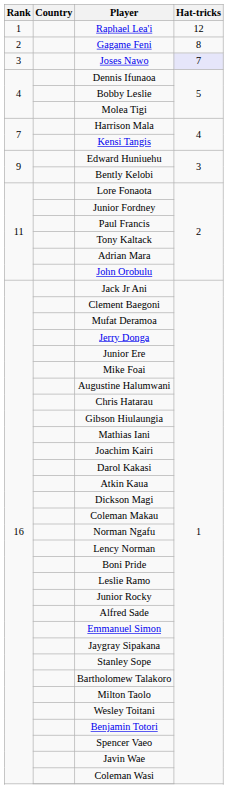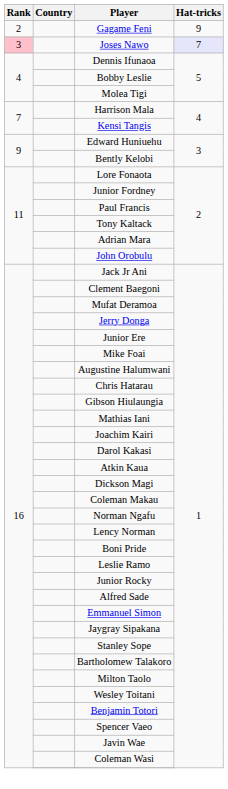 <table class="wikitable plainrowheaders" style="text-align:center;">
 <tr>
 <th>Rank</th>
 <th>Country</th>
 <th>Player</th>
 <th>Hat-tricks</th>
 </tr>
 <tr>
-<td>1</td>
-<td></td>
-<td><a href='#'>Raphael Lea'i</a></td>
-<td>12</td>
-</tr>
-<tr>
 <td>2</td>
 <td></td>
 <td><a href='#'>Gagame Feni</a></td>
-<td>8</td>
+<td>9</td>
 </tr>
 <tr>
-<td rowspan=1>3</td>
+<td rowspan=1 style="background: pink;">3</td>
 <td></td>
 <td><a href='#'>Joses Nawo</a></td>
 <td rowspan=1 style="background: lavender;">7</td>
 </tr>
 <tr>
 <td rowspan=3>4</td>
 <td></td>
 <td>Dennis Ifunaoa</td>
 <td rowspan=3>5</td>
 </tr>
 <tr>
 <td></td>
 <td>Bobby Leslie</td>
 </tr>
 <tr>
 <td></td>
 <td>Molea Tigi</td>
 </tr>
 <tr>
 <td rowspan=2>7</td>
 <td></td>
 <td>Harrison Mala</td>
 <td rowspan=2>4</td>
 </tr>
 <tr>
 <td></td>
 <td><a href='#'>Kensi Tangis</a></td>
 </tr>
 <tr>
 <td rowspan=2>9</td>
 <td></td>
 <td>Edward Huniuehu</td>
 <td rowspan=2>3</td>
 </tr>
 <tr>
 <td></td>
 <td>Bently Kelobi</td>
 </tr>
 <tr>
 <td rowspan=6>11</td>
 <td></td>
 <td>Lore Fonaota</td>
 <td rowspan=6>2</td>
 </tr>
 <tr>
 <td></td>
 <td>Junior Fordney</td>
 </tr>
 <tr>
 <td></td>
 <td>Paul Francis</td>
 </tr>
 <tr>
 <td></td>
 <td>Tony Kaltack</td>
 </tr>
 <tr>
 <td></td>
 <td>Adrian Mara</td>
 </tr>
 <tr>
 <td></td>
 <td><a href='#'>John Orobulu</a></td>
 </tr>
 <tr>
 <td rowspan=40>16</td>
 <td></td>
 <td>Jack Jr Ani</td>
 <td rowspan=40>1</td>
 </tr>
 <tr>
 <td></td>
 <td>Clement Baegoni</td>
 </tr>
 <tr>
 <td></td>
 <td>Mufat Deramoa</td>
 </tr>
 <tr>
 <td></td>
 <td><a href='#'>Jerry Donga</a></td>
 </tr>
 <tr>
 <td></td>
 <td>Junior Ere</td>
 </tr>
 <tr>
 <td></td>
 <td>Mike Foai</td>
 </tr>
 <tr>
 <td></td>
 <td>Augustine Halumwani</td>
 </tr>
 <tr>
 <td></td>
 <td>Chris Hatarau</td>
 </tr>
 <tr>
 <td></td>
 <td>Gibson Hiulaungia</td>
 </tr>
 <tr>
 <td></td>
 <td>Mathias Iani</td>
 </tr>
 <tr>
 <td></td>
 <td>Joachim Kairi</td>
 </tr>
 <tr>
 <td></td>
 <td>Darol Kakasi</td>
 </tr>
 <tr>
 <td></td>
 <td>Atkin Kaua</td>
 </tr>
 <tr>
 <td></td>
 <td>Dickson Magi</td>
 </tr>
 <tr>
 <td></td>
 <td>Coleman Makau</td>
 </tr>
 <tr>
 <td></td>
 <td>Norman Ngafu</td>
 </tr>
 <tr>
 <td></td>
 <td>Lency Norman</td>
 </tr>
 <tr>
 <td></td>
 <td>Boni Pride</td>
 </tr>
 <tr>
 <td></td>
 <td>Leslie Ramo</td>
 </tr>
 <tr>
 <td></td>
 <td>Junior Rocky</td>
 </tr>
 <tr>
 <td></td>
 <td>Alfred Sade</td>
 </tr>
 <tr>
 <td></td>
 <td><a href='#'>Emmanuel Simon</a></td>
 </tr>
 <tr>
 <td></td>
 <td>Jaygray Sipakana</td>
 </tr>
 <tr>
 <td></td>
 <td>Stanley Sope</td>
 </tr>
 <tr>
 <td></td>
 <td>Bartholomew Talakoro</td>
 </tr>
 <tr>
 <td></td>
 <td>Milton Taolo</td>
 </tr>
 <tr>
 <td></td>
 <td>Wesley Toitani</td>
 </tr>
 <tr>
 <td></td>
 <td><a href='#'>Benjamin Totori</a></td>
 </tr>
 <tr>
 <td></td>
 <td>Spencer Vaeo</td>
 </tr>
 <tr>
 <td></td>
 <td>Javin Wae</td>
 </tr>
 <tr>
 <td></td>
 <td>Coleman Wasi</td>
 </tr>
 <tr>
 </tr>
 </table>
